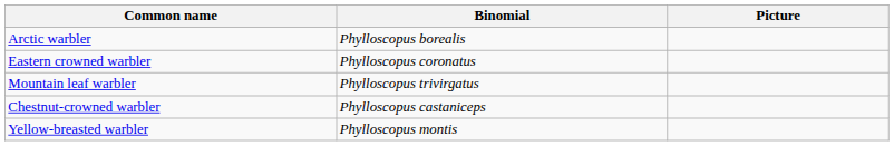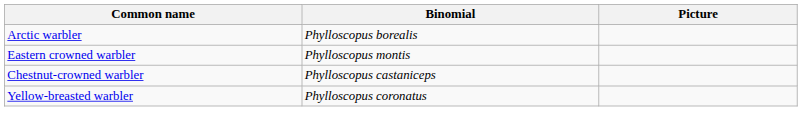 <table width=50% class="wikitable">
 <tr>
 <th width=30%>Common name</th>
 <th width=30%>Binomial</th>
 <th width=20%>Picture</th>
 </tr>
 <tr>
 <td><a href='#'>Arctic warbler</a></td>
 <td><em>Phylloscopus borealis</em></td>
 <td></td>
 </tr>
 <tr>
 <td><a href='#'>Eastern crowned warbler</a></td>
-<td><em>Phylloscopus coronatus</em></td>
-<td></td>
-</tr>
-<tr>
-<td><a href='#'>Mountain leaf warbler</a></td>
-<td><em>Phylloscopus trivirgatus</em></td>
+<td><em>Phylloscopus montis</em></td>
 <td></td>
 </tr>
 <tr>
 <td><a href='#'>Chestnut-crowned warbler</a></td>
 <td><em>Phylloscopus castaniceps</em></td>
 <td></td>
 </tr>
 <tr>
 <td><a href='#'>Yellow-breasted warbler</a></td>
-<td><em>Phylloscopus montis</em></td>
+<td><em>Phylloscopus coronatus</em></td>
 <td></td>
 </tr>
 </table>
